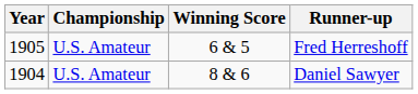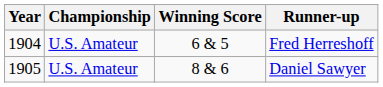 <table class="wikitable">
 <tr>
 <th>Year</th>
 <th>Championship</th>
 <th>Winning Score</th>
 <th>Runner-up</th>
 </tr>
 <tr>
-<td>1905</td>
+<td>1904</td>
 <td><a href='#'>U.S. Amateur</a></td>
 <td align=center>6 & 5</td>
 <td> <a href='#'>Fred Herreshoff</a></td>
 </tr>
 <tr>
-<td>1904</td>
+<td>1905</td>
 <td><a href='#'>U.S. Amateur</a></td>
 <td align=center>8 & 6</td>
 <td> <a href='#'>Daniel Sawyer</a></td>
 </tr>
 </table>
